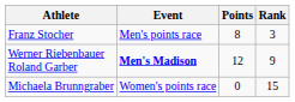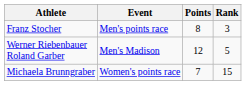 <table class=wikitable style=font-size:90%;text-align:center>
 <tr>
 <th>Athlete</th>
 <th>Event</th>
 <th>Points</th>
 <th>Rank</th>
 </tr>
 <tr>
 <td align=left><a href='#'>Franz Stocher</a></td>
 <td align=left><a href='#'>Men's points race</a></td>
 <td>8</td>
 <td>3</td>
 </tr>
 <tr>
 <td align=left><a href='#'>Werner Riebenbauer</a><br><a href='#'>Roland Garber</a></td>
-<td align=left><strong><a href='#'>Men's Madison</a></strong></td>
+<td align=left><a href='#'>Men's Madison</a></td>
 <td>12</td>
-<td>9</td>
+<td>5</td>
 </tr>
 <tr>
 <td align=left><a href='#'>Michaela Brunngraber</a></td>
 <td align=left><a href='#'>Women's points race</a></td>
-<td>0</td>
+<td>7</td>
 <td>15</td>
 </tr>
 </table>
